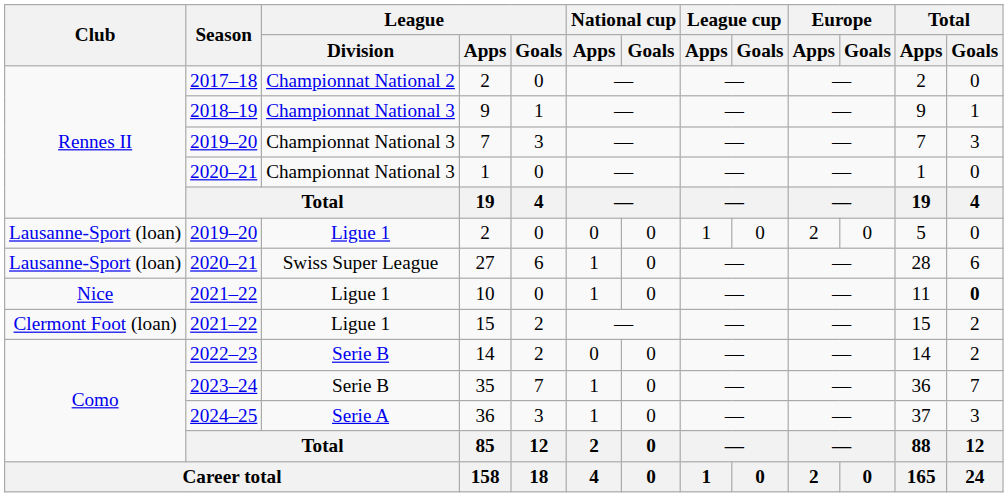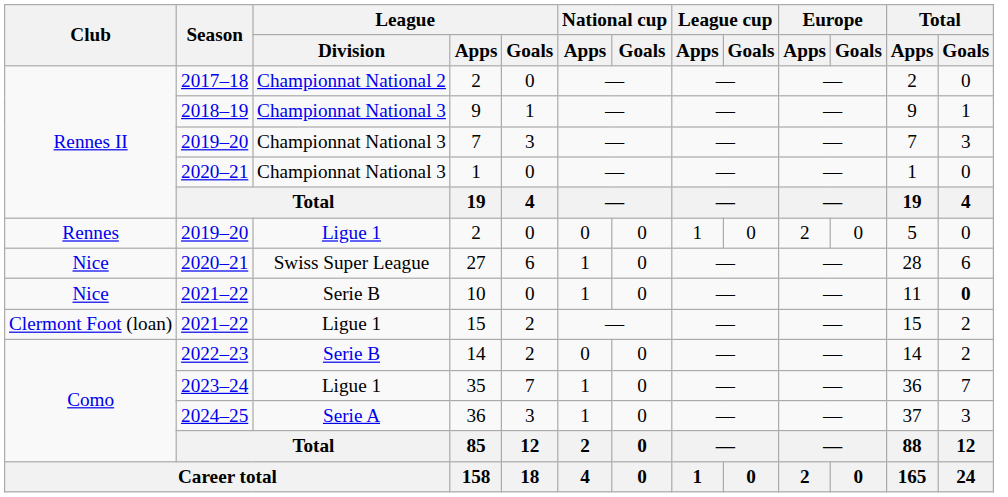 <table class="wikitable" style="text-align: center;">
 <tr>
 <th rowspan="2">Club</th>
 <th rowspan="2">Season</th>
 <th colspan="3">League</th>
 <th colspan="2">National cup</th>
 <th colspan="2">League cup</th>
 <th colspan="2">Europe</th>
 <th colspan="2">Total</th>
 </tr>
 <tr>
 <th>Division</th>
 <th>Apps</th>
 <th>Goals</th>
 <th>Apps</th>
 <th>Goals</th>
 <th>Apps</th>
 <th>Goals</th>
 <th>Apps</th>
 <th>Goals</th>
 <th>Apps</th>
 <th>Goals</th>
 </tr>
 <tr>
 <td rowspan="5"><a href='#'>Rennes II</a></td>
 <td><a href='#'>2017–18</a></td>
 <td><a href='#'>Championnat National 2</a></td>
 <td>2</td>
 <td>0</td>
 <td colspan="2">—</td>
 <td colspan="2">—</td>
 <td colspan="2">—</td>
 <td>2</td>
 <td>0</td>
 </tr>
 <tr>
 <td><a href='#'>2018–19</a></td>
 <td><a href='#'>Championnat National 3</a></td>
 <td>9</td>
 <td>1</td>
 <td colspan="2">—</td>
 <td colspan="2">—</td>
 <td colspan="2">—</td>
 <td>9</td>
 <td>1</td>
 </tr>
 <tr>
 <td><a href='#'>2019–20</a></td>
 <td>Championnat National 3</td>
 <td>7</td>
 <td>3</td>
 <td colspan="2">—</td>
 <td colspan="2">—</td>
 <td colspan="2">—</td>
 <td>7</td>
 <td>3</td>
 </tr>
 <tr>
 <td><a href='#'>2020–21</a></td>
 <td>Championnat National 3</td>
 <td>1</td>
 <td>0</td>
 <td colspan="2">—</td>
 <td colspan="2">—</td>
 <td colspan="2">—</td>
 <td>1</td>
 <td>0</td>
 </tr>
 <tr>
 <th colspan="2">Total</th>
 <th>19</th>
 <th>4</th>
 <th colspan="2">—</th>
 <th colspan="2">—</th>
 <th colspan="2">—</th>
 <th>19</th>
 <th>4</th>
 </tr>
 <tr>
-<td><a href='#'>Lausanne-Sport</a> (loan)</td>
+<td><a href='#'>Rennes</a></td>
 <td><a href='#'>2019–20</a></td>
 <td><a href='#'>Ligue 1</a></td>
 <td>2</td>
 <td>0</td>
 <td>0</td>
 <td>0</td>
 <td>1</td>
 <td>0</td>
 <td>2</td>
 <td>0</td>
 <td>5</td>
 <td>0</td>
 </tr>
 <tr>
-<td><a href='#'>Lausanne-Sport</a> (loan)</td>
+<td><a href='#'>Nice</a></td>
 <td><a href='#'>2020–21</a></td>
 <td>Swiss Super League</td>
 <td>27</td>
 <td>6</td>
 <td>1</td>
 <td>0</td>
 <td colspan="2">—</td>
 <td colspan="2">—</td>
 <td>28</td>
 <td>6</td>
 </tr>
 <tr>
 <td><a href='#'>Nice</a></td>
 <td><a href='#'>2021–22</a></td>
-<td>Ligue 1</td>
+<td>Serie B</td>
 <td>10</td>
 <td>0</td>
 <td>1</td>
 <td>0</td>
 <td colspan="2">—</td>
 <td colspan="2">—</td>
 <td>11</td>
 <td><strong>0</strong></td>
 </tr>
 <tr>
 <td><a href='#'>Clermont Foot</a> (loan)</td>
 <td><a href='#'>2021–22</a></td>
 <td>Ligue 1</td>
 <td>15</td>
 <td>2</td>
 <td colspan="2">—</td>
 <td colspan="2">—</td>
 <td colspan="2">—</td>
 <td>15</td>
 <td>2</td>
 </tr>
 <tr>
 <td rowspan="4"><a href='#'>Como</a></td>
 <td><a href='#'>2022–23</a></td>
 <td><a href='#'>Serie B</a></td>
 <td>14</td>
 <td>2</td>
 <td>0</td>
 <td>0</td>
 <td colspan="2">—</td>
 <td colspan="2">—</td>
 <td>14</td>
 <td>2</td>
 </tr>
 <tr>
 <td><a href='#'>2023–24</a></td>
-<td>Serie B</td>
+<td>Ligue 1</td>
 <td>35</td>
 <td>7</td>
 <td>1</td>
 <td>0</td>
 <td colspan="2">—</td>
 <td colspan="2">—</td>
 <td>36</td>
 <td>7</td>
 </tr>
 <tr>
 <td><a href='#'>2024–25</a></td>
 <td><a href='#'>Serie A</a></td>
 <td>36</td>
 <td>3</td>
 <td>1</td>
 <td>0</td>
 <td colspan="2">—</td>
 <td colspan="2">—</td>
 <td>37</td>
 <td>3</td>
 </tr>
 <tr>
 <th colspan="2">Total</th>
 <th>85</th>
 <th>12</th>
 <th>2</th>
 <th>0</th>
 <th colspan="2">—</th>
 <th colspan="2">—</th>
 <th>88</th>
 <th>12</th>
 </tr>
 <tr>
 <th colspan="3">Career total</th>
 <th>158</th>
 <th>18</th>
 <th>4</th>
 <th>0</th>
 <th>1</th>
 <th>0</th>
 <th>2</th>
 <th>0</th>
 <th>165</th>
 <th>24</th>
 </tr>
 </table>
